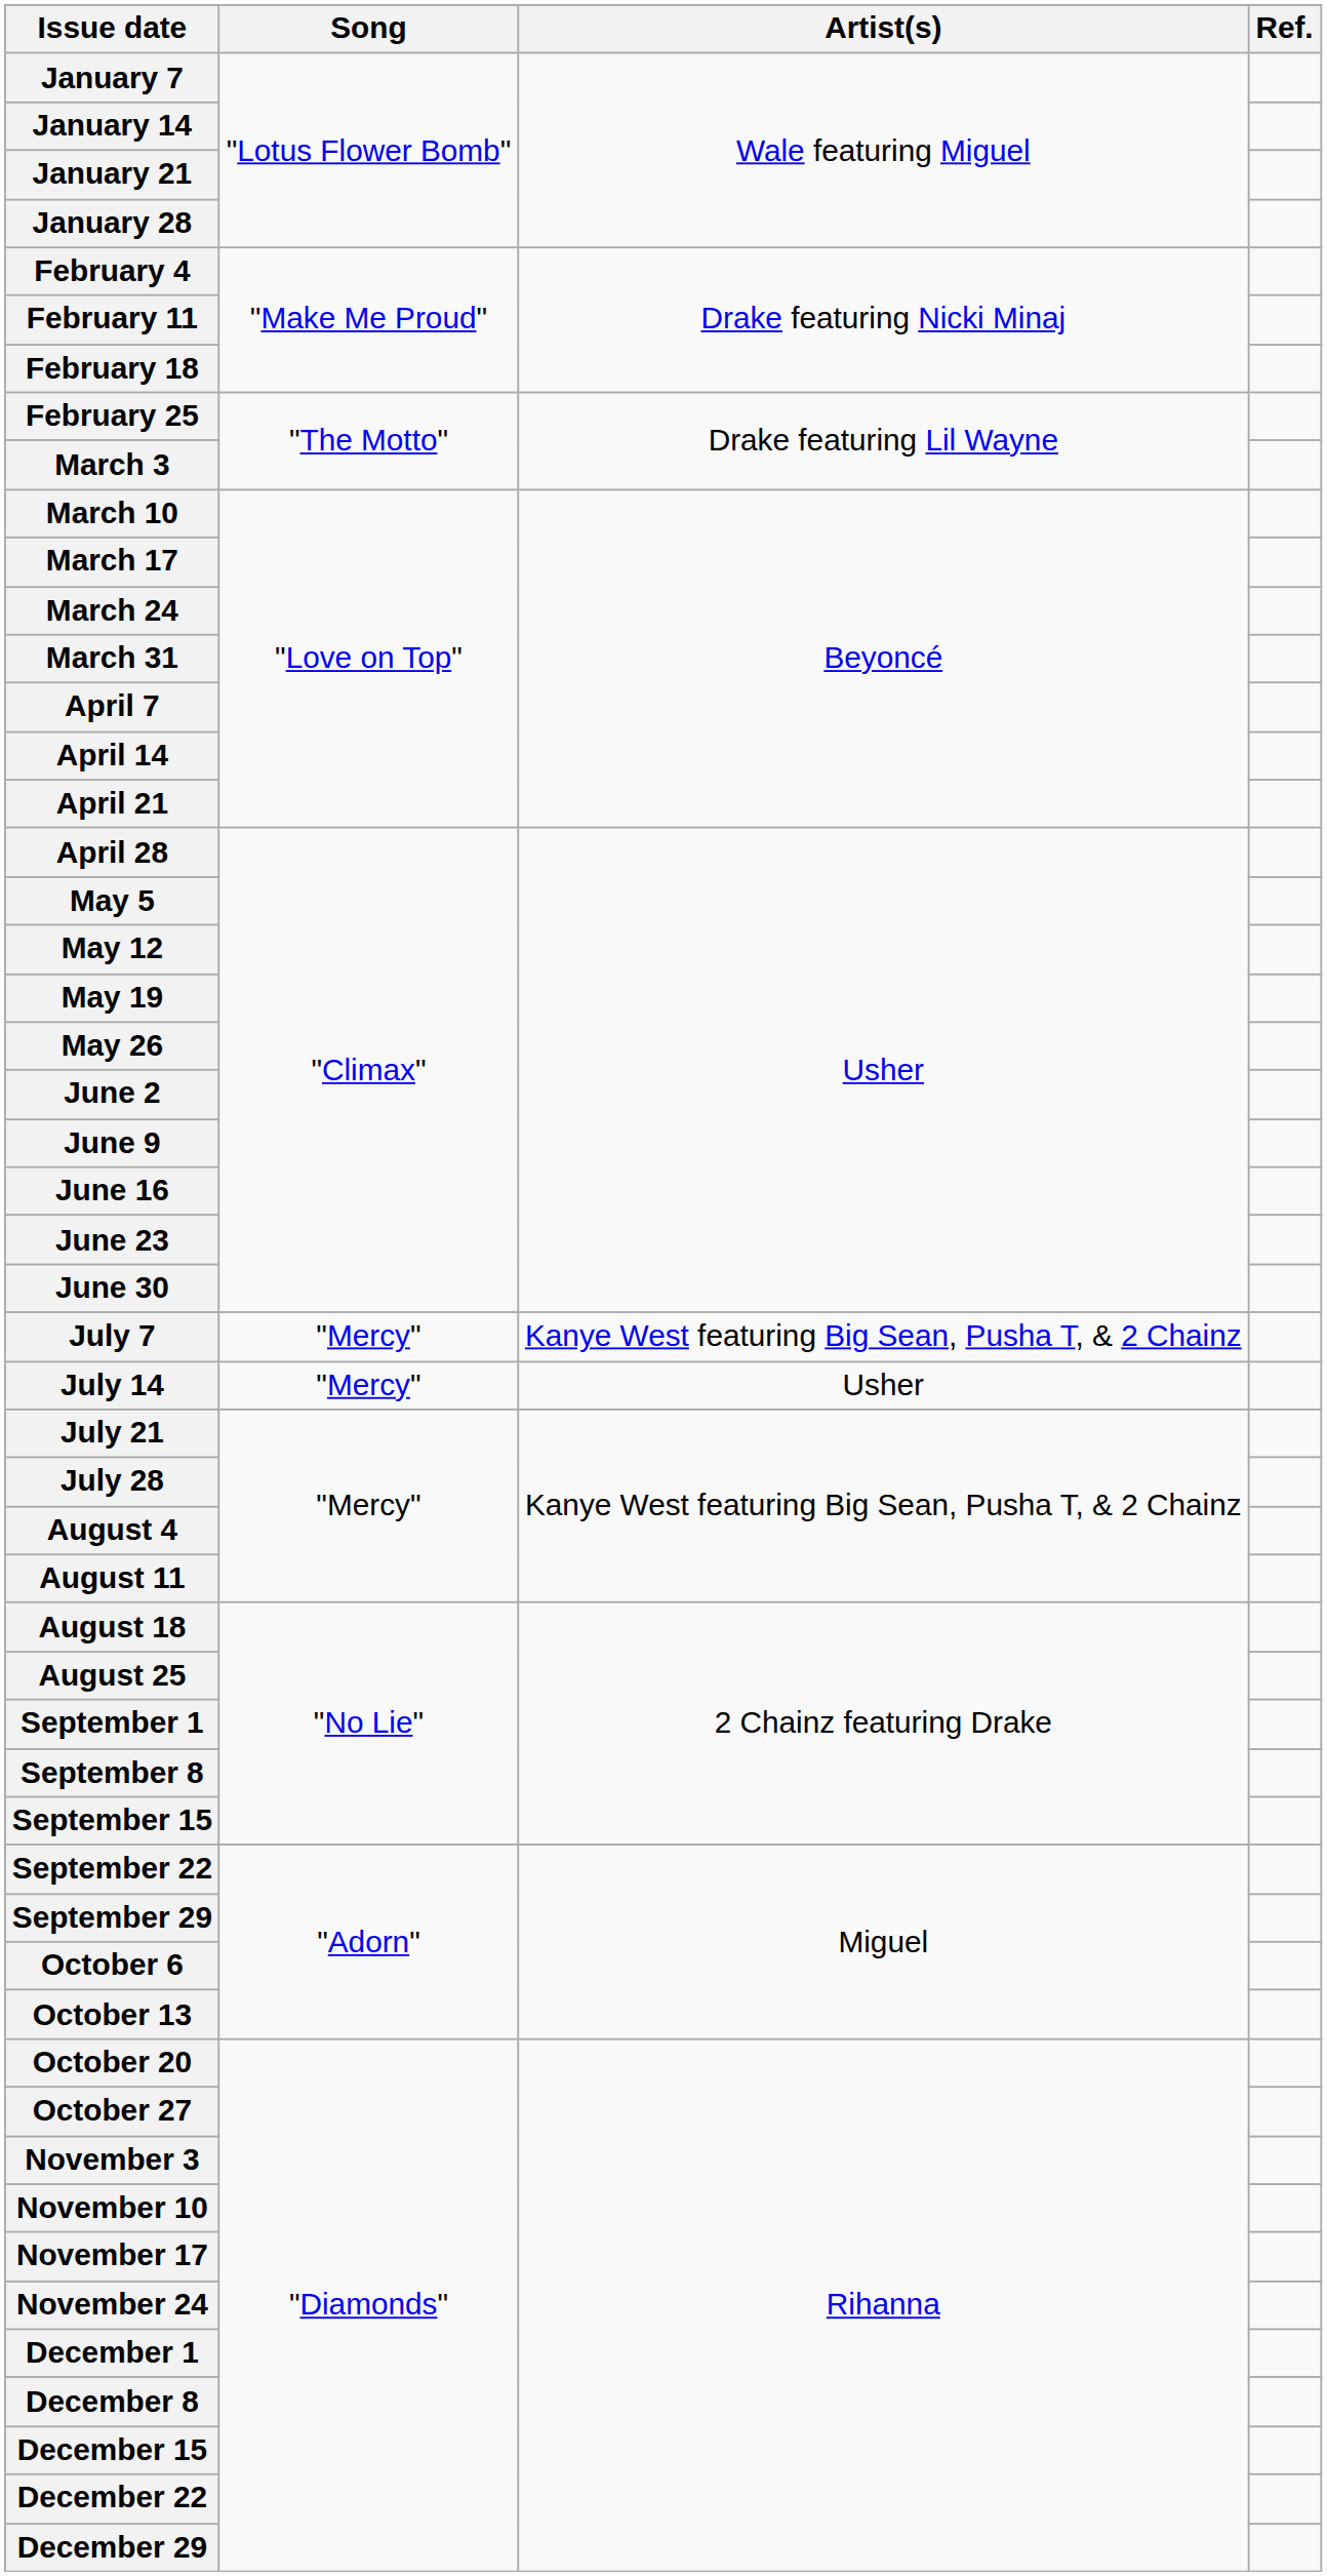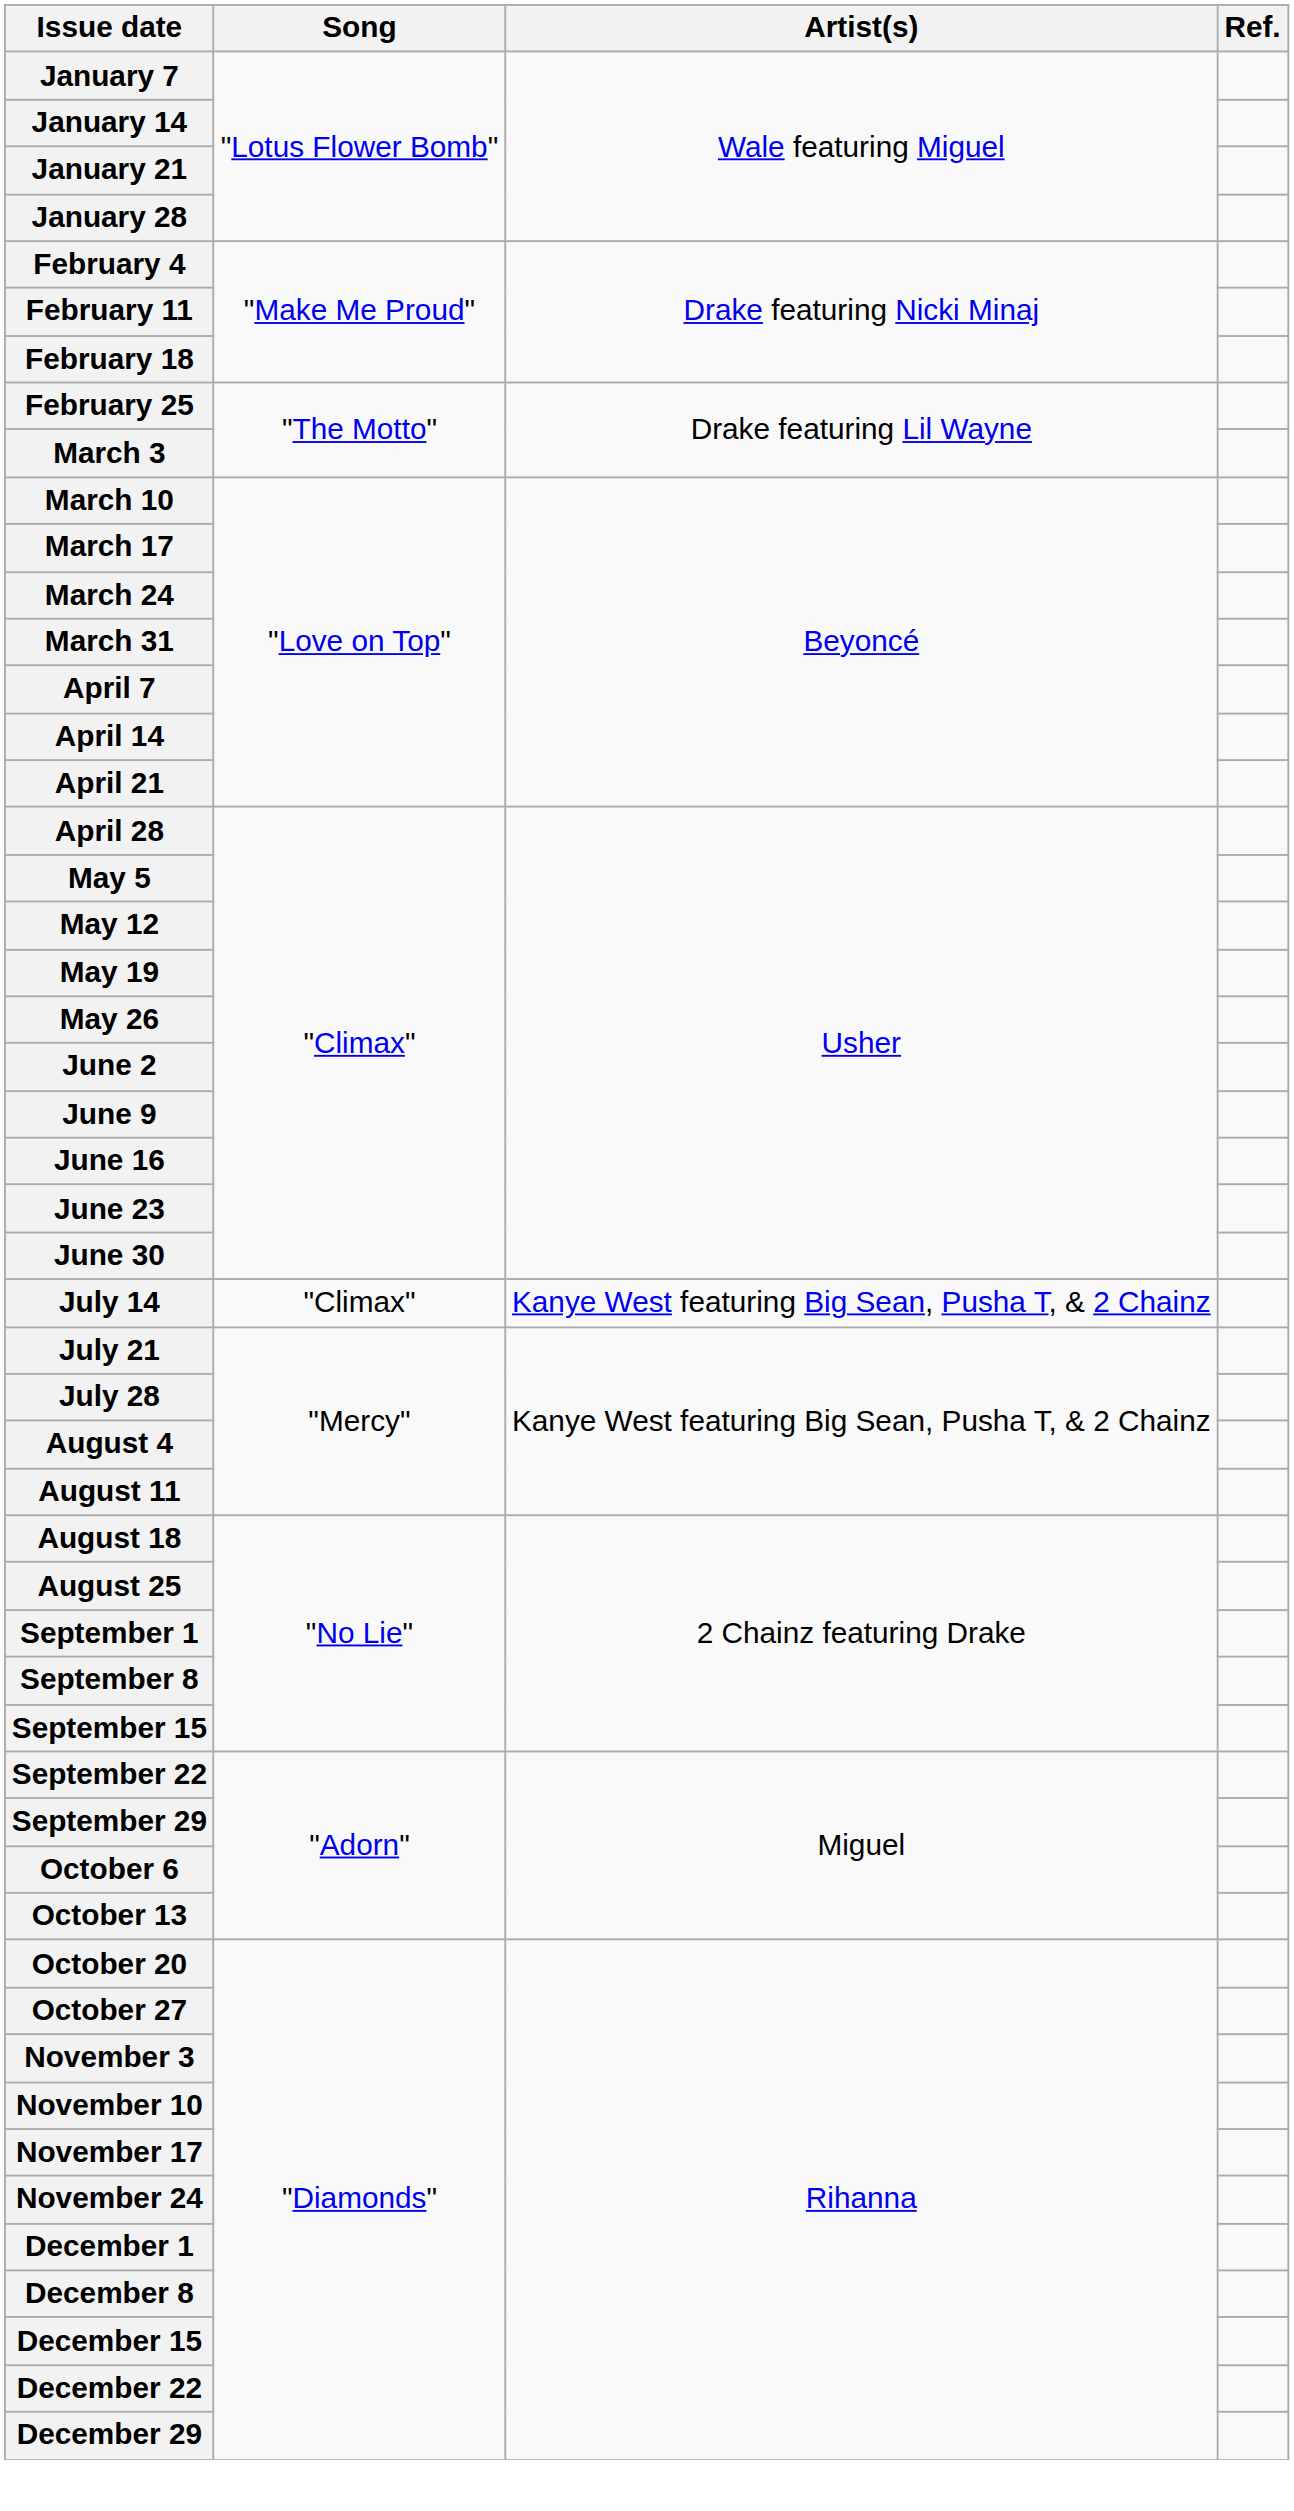 <table class="wikitable plainrowheaders" style="text-align:center;">
 <tr>
 <th scope="col">Issue date</th>
 <th scope="col">Song</th>
 <th scope="col">Artist(s)</th>
 <th scope="col">Ref.</th>
 </tr>
 <tr>
 <th scope=row>January 7</th>
 <td rowspan="4">"<a href='#'>Lotus Flower Bomb</a>"</td>
 <td rowspan="4"><a href='#'>Wale</a> featuring <a href='#'>Miguel</a></td>
 <td style="text-align: center;"></td>
 </tr>
 <tr>
 <th scope=row>January 14</th>
 <td style="text-align: center;"></td>
 </tr>
 <tr>
 <th scope=row>January 21</th>
 <td style="text-align: center;"></td>
 </tr>
 <tr>
 <th scope=row>January 28</th>
 <td style="text-align: center;"></td>
 </tr>
 <tr>
 <th scope=row>February 4</th>
 <td style="text-align: center;" rowspan="3">"<a href='#'>Make Me Proud</a>"</td>
 <td style="text-align: center;" rowspan="3"><a href='#'>Drake</a> featuring <a href='#'>Nicki Minaj</a></td>
 <td style="text-align: center;"></td>
 </tr>
 <tr>
 <th scope=row>February 11</th>
 <td style="text-align: center;"></td>
 </tr>
 <tr>
 <th scope=row>February 18</th>
 <td style="text-align: center;"></td>
 </tr>
 <tr>
 <th scope=row>February 25</th>
 <td style="text-align: center;" rowspan="2">"<a href='#'>The Motto</a>"</td>
 <td style="text-align: center;" rowspan="2">Drake featuring <a href='#'>Lil Wayne</a></td>
 <td style="text-align: center;"></td>
 </tr>
 <tr>
 <th scope=row>March 3</th>
 <td style="text-align: center;"></td>
 </tr>
 <tr>
 <th scope=row>March 10</th>
 <td style="text-align: center;" rowspan="7">"<a href='#'>Love on Top</a>"</td>
 <td style="text-align: center;" rowspan="7"><a href='#'>Beyoncé</a></td>
 <td style="text-align: center;"></td>
 </tr>
 <tr>
 <th scope=row>March 17</th>
 <td style="text-align: center;"></td>
 </tr>
 <tr>
 <th scope=row>March 24</th>
 <td style="text-align: center;"></td>
 </tr>
 <tr>
 <th scope=row>March 31</th>
 <td style="text-align: center;"></td>
 </tr>
 <tr>
 <th scope=row>April 7</th>
 <td style="text-align: center;"></td>
 </tr>
 <tr>
 <th scope=row>April 14</th>
 <td style="text-align: center;"></td>
 </tr>
 <tr>
 <th scope=row>April 21</th>
 <td style="text-align: center;"></td>
 </tr>
 <tr>
 <th scope=row>April 28</th>
 <td style="text-align: center;" rowspan="10">"<a href='#'>Climax</a>"</td>
 <td style="text-align: center;" rowspan="10"><a href='#'>Usher</a></td>
 <td style="text-align: center;"></td>
 </tr>
 <tr>
 <th scope=row>May 5</th>
 <td style="text-align: center;"></td>
 </tr>
 <tr>
 <th scope=row>May 12</th>
 <td style="text-align: center;"></td>
 </tr>
 <tr>
 <th scope=row>May 19</th>
 <td style="text-align: center;"></td>
 </tr>
 <tr>
 <th scope=row>May 26</th>
 <td style="text-align: center;"></td>
 </tr>
 <tr>
 <th scope=row>June 2</th>
 <td style="text-align: center;"></td>
 </tr>
 <tr>
 <th scope=row>June 9</th>
 <td style="text-align: center;"></td>
 </tr>
 <tr>
 <th scope=row>June 16</th>
 <td style="text-align: center;"></td>
 </tr>
 <tr>
 <th scope=row>June 23</th>
 <td style="text-align: center;"></td>
 </tr>
 <tr>
 <th scope=row>June 30</th>
 <td style="text-align: center;"></td>
 </tr>
 <tr>
-<th scope=row>July 7</th>
-<td style="text-align: center;" rowspan="1">"<a href='#'>Mercy</a>"</td>
+<th scope=row>July 14</th>
+<td style="text-align: center;" rowspan="1">"Climax"</td>
 <td style="text-align: center;" rowspan="1"><a href='#'>Kanye West</a> featuring <a href='#'>Big Sean</a>, <a href='#'>Pusha T</a>, & <a href='#'>2 Chainz</a></td>
-<td style="text-align: center;"></td>
-</tr>
-<tr>
-<th scope=row>July 14</th>
-<td style="text-align: center;" rowspan="1">"<a href='#'>Mercy</a>"</td>
-<td style="text-align: center;" rowspan="1">Usher</td>
 <td style="text-align: center;"></td>
 </tr>
 <tr>
 <th scope=row>July 21</th>
 <td style="text-align: center;" rowspan="4">"Mercy"</td>
 <td style="text-align: center;" rowspan="4">Kanye West featuring Big Sean, Pusha T, & 2 Chainz</td>
 <td style="text-align: center;"></td>
 </tr>
 <tr>
 <th scope=row>July 28</th>
 <td style="text-align: center;"></td>
 </tr>
 <tr>
 <th scope=row>August 4</th>
 <td style="text-align: center;"></td>
 </tr>
 <tr>
 <th scope=row>August 11</th>
 <td style="text-align: center;"></td>
 </tr>
 <tr>
 <th scope=row>August 18</th>
 <td style="text-align: center;" rowspan="5">"<a href='#'>No Lie</a>"</td>
 <td style="text-align: center;" rowspan="5">2 Chainz featuring Drake</td>
 <td style="text-align: center;"></td>
 </tr>
 <tr>
 <th scope=row>August 25</th>
 <td style="text-align: center;"></td>
 </tr>
 <tr>
 <th scope=row>September 1</th>
 <td style="text-align: center;"></td>
 </tr>
 <tr>
 <th scope=row>September 8</th>
 <td style="text-align: center;"></td>
 </tr>
 <tr>
 <th scope=row>September 15</th>
 <td style="text-align: center;"></td>
 </tr>
 <tr>
 <th scope=row>September 22</th>
 <td style="text-align: center;" rowspan="4">"<a href='#'>Adorn</a>"</td>
 <td style="text-align: center;" rowspan="4">Miguel</td>
 <td style="text-align: center;"></td>
 </tr>
 <tr>
 <th scope=row>September 29</th>
 <td style="text-align: center;"></td>
 </tr>
 <tr>
 <th scope=row>October 6</th>
 <td style="text-align: center;"></td>
 </tr>
 <tr>
 <th scope=row>October 13</th>
 <td style="text-align: center;"></td>
 </tr>
 <tr>
 <th scope=row>October 20</th>
 <td style="text-align: center;" rowspan="11">"<a href='#'>Diamonds</a>"</td>
 <td style="text-align: center;" rowspan="11"><a href='#'>Rihanna</a></td>
 <td style="text-align: center;"></td>
 </tr>
 <tr>
 <th scope=row>October 27</th>
 <td style="text-align: center;"></td>
 </tr>
 <tr>
 <th scope=row>November 3</th>
 <td style="text-align: center;"></td>
 </tr>
 <tr>
 <th scope=row>November 10</th>
 <td style="text-align: center;"></td>
 </tr>
 <tr>
 <th scope=row>November 17</th>
 <td style="text-align: center;"></td>
 </tr>
 <tr>
 <th scope=row>November 24</th>
 <td style="text-align: center;"></td>
 </tr>
 <tr>
 <th scope=row>December 1</th>
 <td style="text-align: center;"></td>
 </tr>
 <tr>
 <th scope=row>December 8</th>
 <td style="text-align: center;"></td>
 </tr>
 <tr>
 <th scope=row>December 15</th>
 <td style="text-align: center;"></td>
 </tr>
 <tr>
 <th scope=row>December 22</th>
 <td style="text-align: center;"></td>
 </tr>
 <tr>
 <th scope=row>December 29</th>
 <td style="text-align: center;"></td>
 </tr>
 </table>
